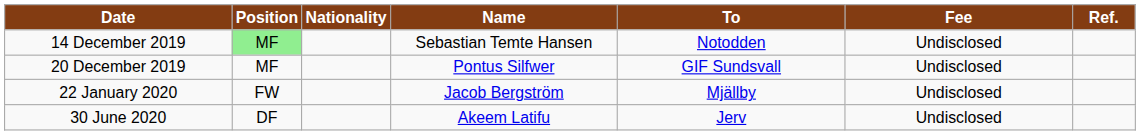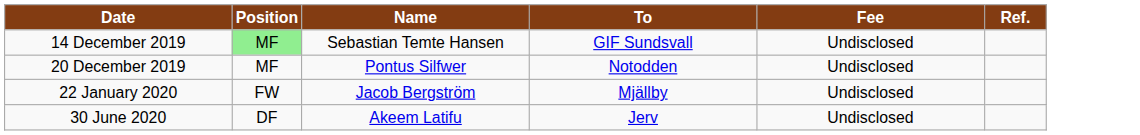 <table class="wikitable"  style="text-align:center; font-size:90%; ">
 <tr>
 <th style="background:#833C12; color:white; width:200px;">Date</th>
 <th style="background:#833C12; color:white; width:50px;">Position</th>
-<th style="background:#833C12; color:white; width:50px;">Nationality</th>
 <th style="background:#833C12; color:white; width:200px;">Name</th>
 <th style="background:#833C12; color:white; width:200px;">To</th>
 <th style="background:#833C12; color:white; width:200px;">Fee</th>
 <th style="background:#833C12; color:white; width:50px;">Ref.</th>
 </tr>
 <tr>
 <td>14 December 2019</td>
 <td style="background: lightgreen;">MF</td>
-<td></td>
 <td>Sebastian Temte Hansen</td>
-<td><a href='#'>Notodden</a></td>
+<td><a href='#'>GIF Sundsvall</a></td>
 <td>Undisclosed</td>
 <td></td>
 </tr>
 <tr>
 <td>20 December 2019</td>
 <td>MF</td>
-<td></td>
 <td><a href='#'>Pontus Silfwer</a></td>
-<td><a href='#'>GIF Sundsvall</a></td>
+<td><a href='#'>Notodden</a></td>
 <td>Undisclosed</td>
 <td></td>
 </tr>
 <tr>
 <td>22 January 2020</td>
 <td>FW</td>
-<td></td>
 <td><a href='#'>Jacob Bergström</a></td>
 <td><a href='#'>Mjällby</a></td>
 <td>Undisclosed</td>
 <td></td>
 </tr>
 <tr>
 <td>30 June 2020</td>
 <td>DF</td>
-<td></td>
 <td><a href='#'>Akeem Latifu</a></td>
 <td><a href='#'>Jerv</a></td>
 <td>Undisclosed</td>
 <td></td>
 </tr>
 </table>
